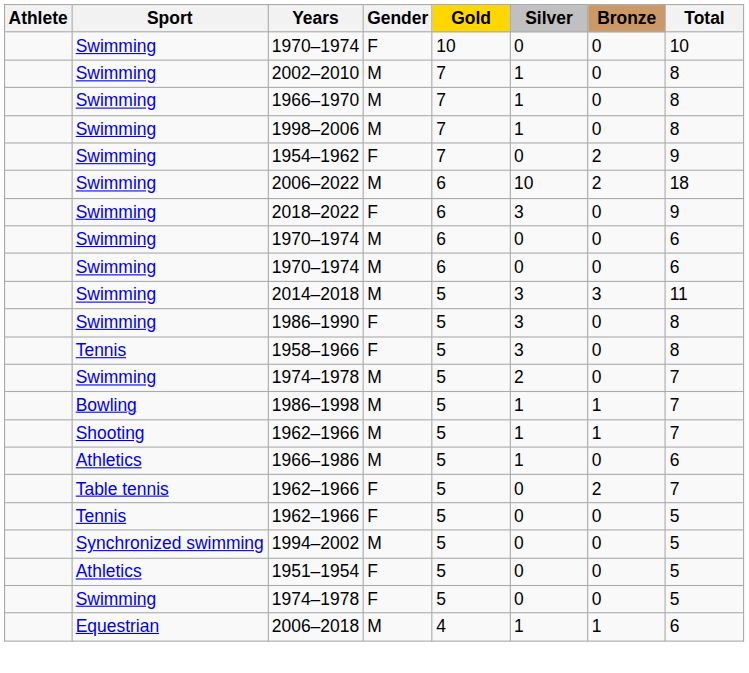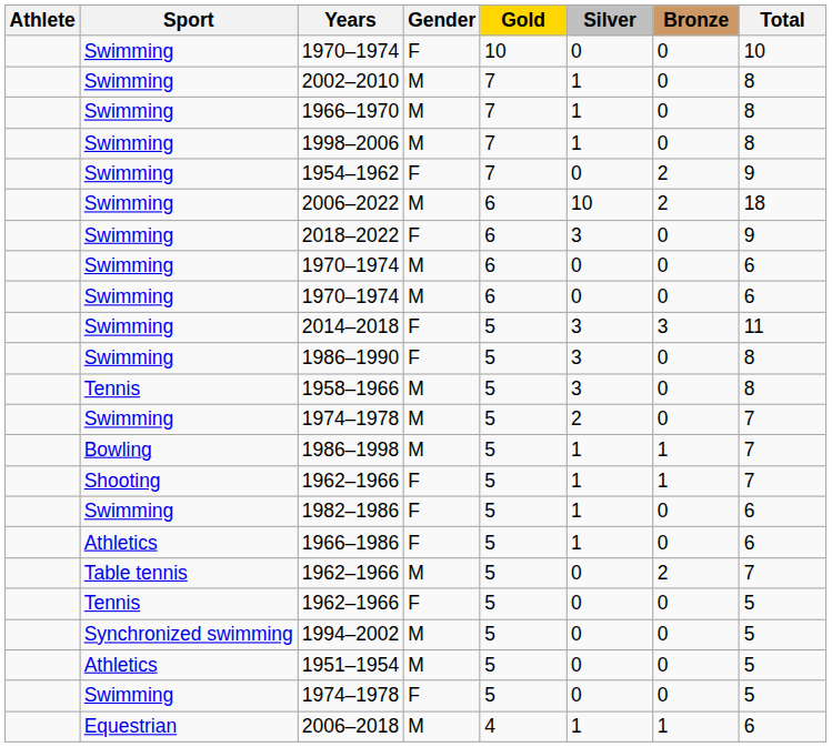 <table class="wikitable sortable">
 <tr>
 <th>Athlete</th>
 <th>Sport</th>
 <th>Years</th>
 <th>Gender</th>
 <th style="background-color:gold; width:4.0em; font-weight:bold;">Gold</th>
 <th style="background-color:silver; width:4.0em; font-weight:bold;">Silver</th>
 <th style="background-color:#cc9966; width:4.0em; font-weight:bold;">Bronze</th>
 <th style="width:4.0em;">Total</th>
 </tr>
 <tr>
 <td></td>
 <td><a href='#'>Swimming</a></td>
 <td>1970–1974</td>
 <td>F</td>
 <td>10</td>
 <td>0</td>
 <td>0</td>
 <td>10</td>
 </tr>
 <tr>
 <td></td>
 <td><a href='#'>Swimming</a></td>
 <td>2002–2010</td>
 <td>M</td>
 <td>7</td>
 <td>1</td>
 <td>0</td>
 <td>8</td>
 </tr>
 <tr>
 <td></td>
 <td><a href='#'>Swimming</a></td>
 <td>1966–1970</td>
 <td>M</td>
 <td>7</td>
 <td>1</td>
 <td>0</td>
 <td>8</td>
 </tr>
 <tr>
 <td></td>
 <td><a href='#'>Swimming</a></td>
 <td>1998–2006</td>
 <td>M</td>
 <td>7</td>
 <td>1</td>
 <td>0</td>
 <td>8</td>
 </tr>
 <tr>
 <td></td>
 <td><a href='#'>Swimming</a></td>
 <td>1954–1962</td>
 <td>F</td>
 <td>7</td>
 <td>0</td>
 <td>2</td>
 <td>9</td>
 </tr>
 <tr>
 <td></td>
 <td><a href='#'>Swimming</a></td>
 <td>2006–2022</td>
 <td>M</td>
 <td>6</td>
 <td>10</td>
 <td>2</td>
 <td>18</td>
 </tr>
 <tr>
 <td></td>
 <td><a href='#'>Swimming</a></td>
 <td>2018–2022</td>
 <td>F</td>
 <td>6</td>
 <td>3</td>
 <td>0</td>
 <td>9</td>
 </tr>
 <tr>
 <td></td>
 <td><a href='#'>Swimming</a></td>
 <td>1970–1974</td>
 <td>M</td>
 <td>6</td>
 <td>0</td>
 <td>0</td>
 <td>6</td>
 </tr>
 <tr>
 <td></td>
 <td><a href='#'>Swimming</a></td>
 <td>1970–1974</td>
 <td>M</td>
 <td>6</td>
 <td>0</td>
 <td>0</td>
 <td>6</td>
 </tr>
 <tr>
 <td></td>
 <td><a href='#'>Swimming</a></td>
 <td>2014–2018</td>
-<td>M</td>
+<td>F</td>
 <td>5</td>
 <td>3</td>
 <td>3</td>
 <td>11</td>
 </tr>
 <tr>
 <td></td>
 <td><a href='#'>Swimming</a></td>
 <td>1986–1990</td>
 <td>F</td>
 <td>5</td>
 <td>3</td>
 <td>0</td>
 <td>8</td>
 </tr>
 <tr>
 <td></td>
 <td><a href='#'>Tennis</a></td>
 <td>1958–1966</td>
-<td>F</td>
+<td>M</td>
 <td>5</td>
 <td>3</td>
 <td>0</td>
 <td>8</td>
 </tr>
 <tr>
 <td></td>
 <td><a href='#'>Swimming</a></td>
 <td>1974–1978</td>
 <td>M</td>
 <td>5</td>
 <td>2</td>
 <td>0</td>
 <td>7</td>
 </tr>
 <tr>
 <td></td>
 <td><a href='#'>Bowling</a></td>
 <td>1986–1998</td>
 <td>M</td>
 <td>5</td>
 <td>1</td>
 <td>1</td>
 <td>7</td>
 </tr>
 <tr>
 <td></td>
 <td><a href='#'>Shooting</a></td>
 <td>1962–1966</td>
-<td>M</td>
+<td>F</td>
 <td>5</td>
 <td>1</td>
 <td>1</td>
 <td>7</td>
 </tr>
 <tr>
 <td></td>
+<td><a href='#'>Swimming</a></td>
+<td>1982–1986</td>
+<td>F</td>
+<td>5</td>
+<td>1</td>
+<td>0</td>
+<td>6</td>
+</tr>
+<tr>
+<td></td>
 <td><a href='#'>Athletics</a></td>
 <td>1966–1986</td>
-<td>M</td>
+<td>F</td>
 <td>5</td>
 <td>1</td>
 <td>0</td>
 <td>6</td>
 </tr>
 <tr>
 <td></td>
 <td><a href='#'>Table tennis</a></td>
 <td>1962–1966</td>
-<td>F</td>
+<td>M</td>
 <td>5</td>
 <td>0</td>
 <td>2</td>
 <td>7</td>
 </tr>
 <tr>
 <td></td>
 <td><a href='#'>Tennis</a></td>
 <td>1962–1966</td>
 <td>F</td>
 <td>5</td>
 <td>0</td>
 <td>0</td>
 <td>5</td>
 </tr>
 <tr>
 <td></td>
 <td><a href='#'>Synchronized swimming</a></td>
 <td>1994–2002</td>
 <td>M</td>
 <td>5</td>
 <td>0</td>
 <td>0</td>
 <td>5</td>
 </tr>
 <tr>
 <td></td>
 <td><a href='#'>Athletics</a></td>
 <td>1951–1954</td>
-<td>F</td>
+<td>M</td>
 <td>5</td>
 <td>0</td>
 <td>0</td>
 <td>5</td>
 </tr>
 <tr>
 <td></td>
 <td><a href='#'>Swimming</a></td>
 <td>1974–1978</td>
 <td>F</td>
 <td>5</td>
 <td>0</td>
 <td>0</td>
 <td>5</td>
 </tr>
 <tr>
 <td></td>
 <td><a href='#'>Equestrian</a></td>
 <td>2006–2018</td>
 <td>M</td>
 <td>4</td>
 <td>1</td>
 <td>1</td>
 <td>6</td>
 </tr>
 </table>
